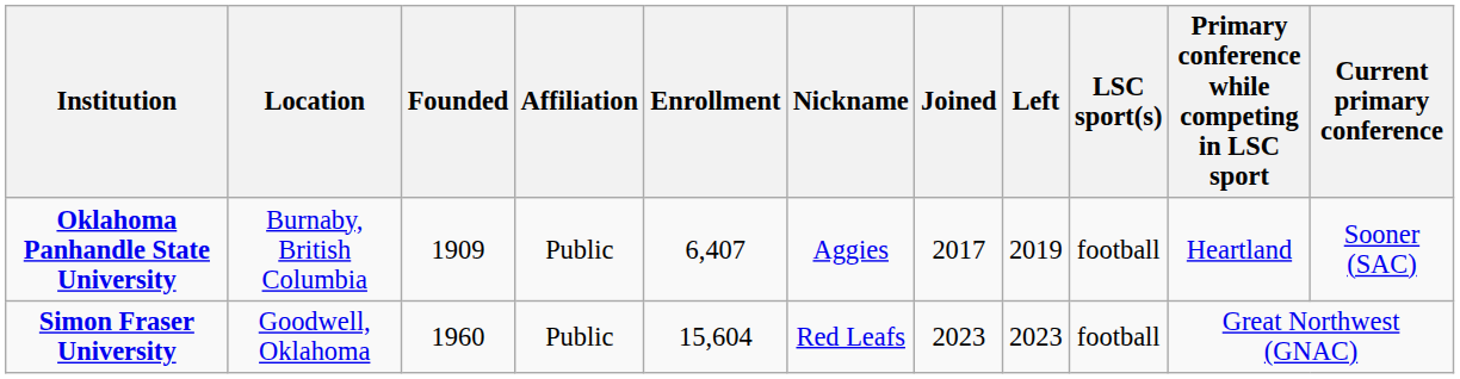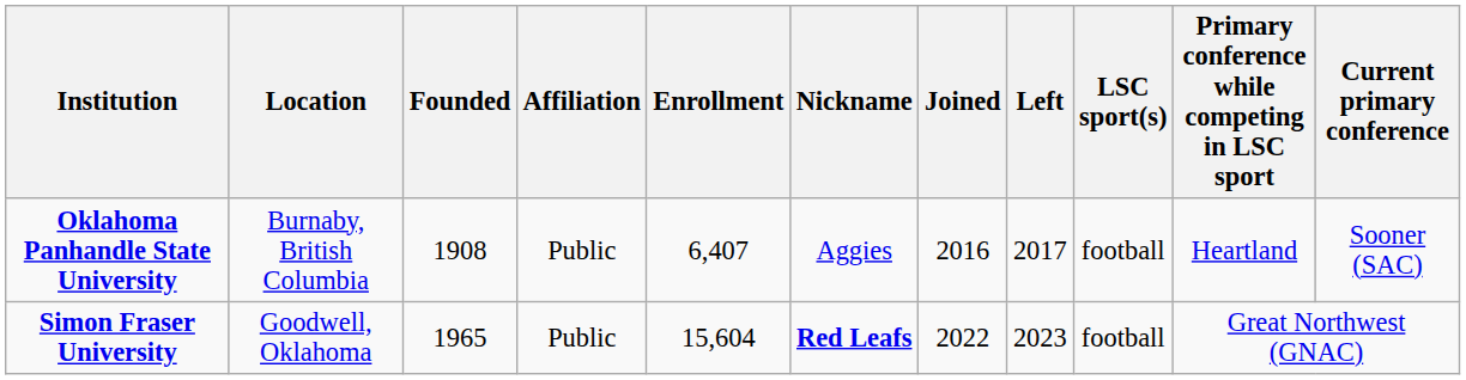 <table class="wikitable sortable" style="text-align:center">
 <tr>
 <th>Institution</th>
 <th>Location</th>
 <th>Founded</th>
 <th>Affiliation</th>
 <th>Enrollment</th>
 <th>Nickname</th>
 <th>Joined</th>
 <th>Left</th>
 <th>LSC<br>sport(s)</th>
 <th>Primary<br>conference<br>while<br>competing<br>in LSC sport</th>
 <th>Current<br>primary<br>conference</th>
 </tr>
 <tr>
 <td><strong><a href='#'>Oklahoma Panhandle State University</a></strong></td>
 <td><a href='#'>Burnaby, British Columbia</a></td>
-<td>1909</td>
+<td>1908</td>
 <td>Public</td>
 <td>6,407</td>
 <td><a href='#'>Aggies</a></td>
+<td>2016</td>
 <td>2017</td>
-<td>2019</td>
 <td>football</td>
 <td><a href='#'>Heartland</a></td>
 <td><a href='#'>Sooner (SAC)</a></td>
 </tr>
 <tr>
 <td><strong><a href='#'>Simon Fraser University</a></strong></td>
 <td><a href='#'>Goodwell, Oklahoma</a></td>
-<td>1960</td>
+<td>1965</td>
 <td>Public</td>
 <td>15,604</td>
-<td><a href='#'>Red Leafs</a></td>
-<td>2023</td>
+<td><strong><a href='#'>Red Leafs</a></strong></td>
+<td>2022</td>
 <td>2023</td>
 <td>football</td>
 <td colspan=2><a href='#'>Great Northwest (GNAC)</a></td>
 </tr>
 </table>
